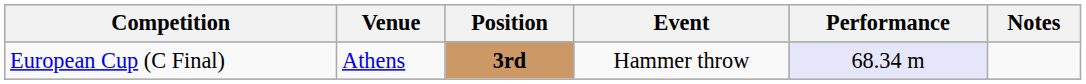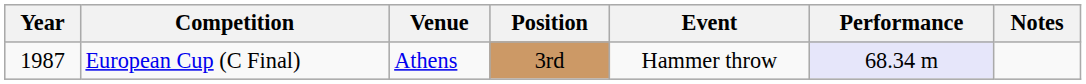 <table class="wikitable" width=55% style="font-size:90%; text-align:center;">
 <tr>
+<th>Year</th>
 <th>Competition</th>
 <th>Venue</th>
 <th>Position</th>
 <th>Event</th>
 <th>Performance</th>
 <th>Notes</th>
 </tr>
 <tr>
+<td>1987</td>
 <td align=left><a href='#'>European Cup</a> (C Final)</td>
 <td align=left> <a href='#'>Athens</a></td>
-<td bgcolor=cc9966><strong>3rd</strong></td>
+<td bgcolor=cc9966>3rd</td>
 <td>Hammer throw</td>
 <td style="background: lavender;">68.34 m</td>
 <td></td>
 </tr>
 </table>
